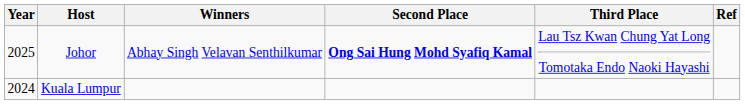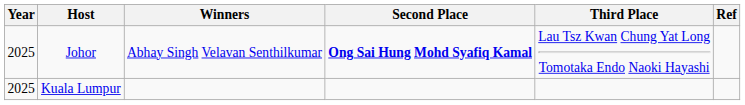 <table class="wikitable" style="text-align:center;">
 <tr>
 <th>Year</th>
 <th>Host</th>
 <th>Winners</th>
 <th>Second Place</th>
 <th>Third Place</th>
 <th>Ref</th>
 </tr>
 <tr>
 <td>2025</td>
 <td><a href='#'>Johor</a> </td>
 <td> <a href='#'>Abhay Singh</a> <a href='#'>Velavan Senthilkumar</a></td>
 <td><strong> <a href='#'>Ong Sai Hung</a> <a href='#'>Mohd Syafiq Kamal</a></strong></td>
 <td> <a href='#'>Lau Tsz Kwan</a> <a href='#'>Chung Yat Long</a> <hr>  <a href='#'>Tomotaka Endo</a> <a href='#'>Naoki Hayashi</a></td>
 <td></td>
 </tr>
 <tr>
-<td>2024</td>
+<td>2025</td>
 <td><a href='#'>Kuala Lumpur</a> </td>
 <td></td>
 <td></td>
 <td></td>
 <td></td>
 </tr>
 </table>
